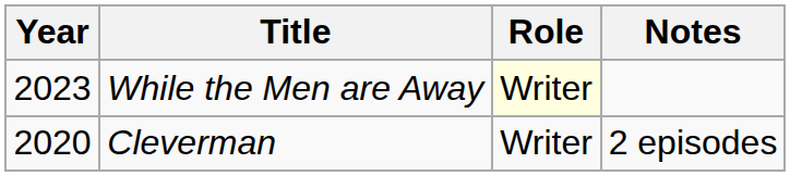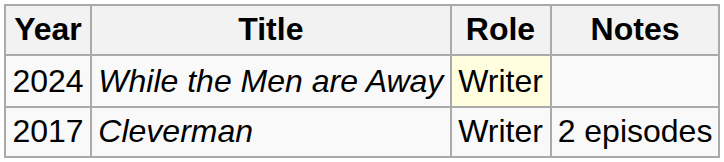 <table class="wikitable">
 <tr>
 <th>Year</th>
 <th>Title</th>
 <th>Role</th>
 <th>Notes</th>
 </tr>
 <tr>
-<td>2023</td>
+<td>2024</td>
 <td><em>While the Men are Away</em></td>
 <td style="background: lightyellow;">Writer</td>
 <td></td>
 </tr>
 <tr>
-<td>2020</td>
+<td>2017</td>
 <td><em>Cleverman</em></td>
 <td>Writer</td>
 <td>2 episodes</td>
 </tr>
 </table>
